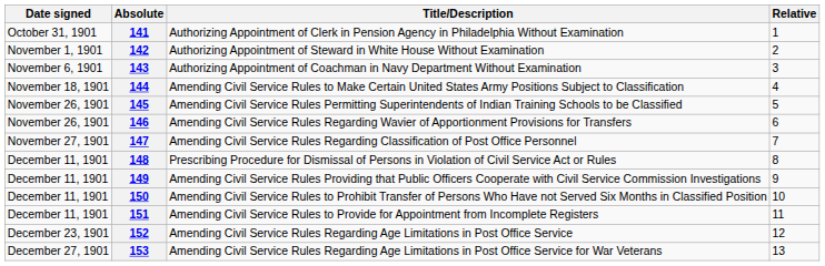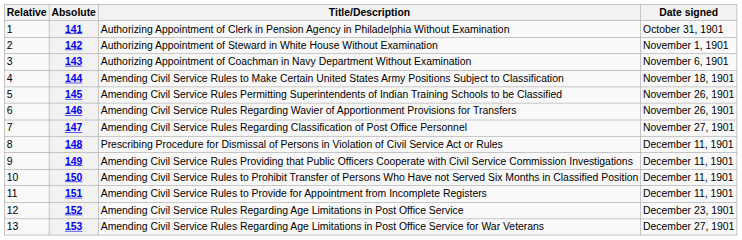 <table class="wikitable">
 <tr>
-<th>Date signed</th>
+<th>Relative </th>
 <th>Absolute </th>
 <th>Title/Description</th>
-<th>Relative </th>
+<th>Date signed</th>
 </tr>
 <tr>
-<td>October 31, 1901</td>
+<td>1</td>
 <th><a href='#'>141</a></th>
 <td>Authorizing Appointment of Clerk in Pension Agency in Philadelphia Without Examination</td>
-<td>1</td>
+<td>October 31, 1901</td>
 </tr>
 <tr>
-<td>November 1, 1901</td>
+<td>2</td>
 <th><a href='#'>142</a></th>
 <td>Authorizing Appointment of Steward in White House Without Examination</td>
-<td>2</td>
+<td>November 1, 1901</td>
 </tr>
 <tr>
-<td>November 6, 1901</td>
+<td>3</td>
 <th><a href='#'>143</a></th>
 <td>Authorizing Appointment of Coachman in Navy Department Without Examination</td>
-<td>3</td>
+<td>November 6, 1901</td>
 </tr>
 <tr>
-<td>November 18, 1901</td>
+<td>4</td>
 <th><a href='#'>144</a></th>
 <td>Amending Civil Service Rules to Make Certain United States Army Positions Subject to Classification</td>
-<td>4</td>
+<td>November 18, 1901</td>
 </tr>
 <tr>
-<td>November 26, 1901</td>
+<td>5</td>
 <th><a href='#'>145</a></th>
 <td>Amending Civil Service Rules Permitting Superintendents of Indian Training Schools to be Classified</td>
-<td>5</td>
+<td>November 26, 1901</td>
 </tr>
 <tr>
-<td>November 26, 1901</td>
+<td>6</td>
 <th><a href='#'>146</a></th>
 <td>Amending Civil Service Rules Regarding Wavier of Apportionment Provisions for Transfers</td>
-<td>6</td>
+<td>November 26, 1901</td>
 </tr>
 <tr>
-<td>November 27, 1901</td>
+<td>7</td>
 <th><a href='#'>147</a></th>
 <td>Amending Civil Service Rules Regarding Classification of Post Office Personnel</td>
-<td>7</td>
+<td>November 27, 1901</td>
 </tr>
 <tr>
-<td>December 11, 1901</td>
+<td>8</td>
 <th><a href='#'>148</a></th>
 <td>Prescribing Procedure for Dismissal of Persons in Violation of Civil Service Act or Rules</td>
-<td>8</td>
+<td>December 11, 1901</td>
 </tr>
 <tr>
-<td>December 11, 1901</td>
+<td>9</td>
 <th><a href='#'>149</a></th>
 <td>Amending Civil Service Rules Providing that Public Officers Cooperate with Civil Service Commission Investigations</td>
-<td>9</td>
+<td>December 11, 1901</td>
 </tr>
 <tr>
-<td>December 11, 1901</td>
+<td>10</td>
 <th><a href='#'>150</a></th>
 <td>Amending Civil Service Rules to Prohibit Transfer of Persons Who Have not Served Six Months in Classified Position</td>
-<td>10</td>
+<td>December 11, 1901</td>
 </tr>
 <tr>
-<td>December 11, 1901</td>
+<td>11</td>
 <th><a href='#'>151</a></th>
 <td>Amending Civil Service Rules to Provide for Appointment from Incomplete Registers</td>
-<td>11</td>
+<td>December 11, 1901</td>
 </tr>
 <tr>
-<td>December 23, 1901</td>
+<td>12</td>
 <th><a href='#'>152</a></th>
 <td>Amending Civil Service Rules Regarding Age Limitations in Post Office Service</td>
-<td>12</td>
+<td>December 23, 1901</td>
 </tr>
 <tr>
-<td>December 27, 1901</td>
+<td>13</td>
 <th><a href='#'>153</a></th>
 <td>Amending Civil Service Rules Regarding Age Limitations in Post Office Service for War Veterans</td>
-<td>13</td>
+<td>December 27, 1901</td>
 </tr>
 </table>
